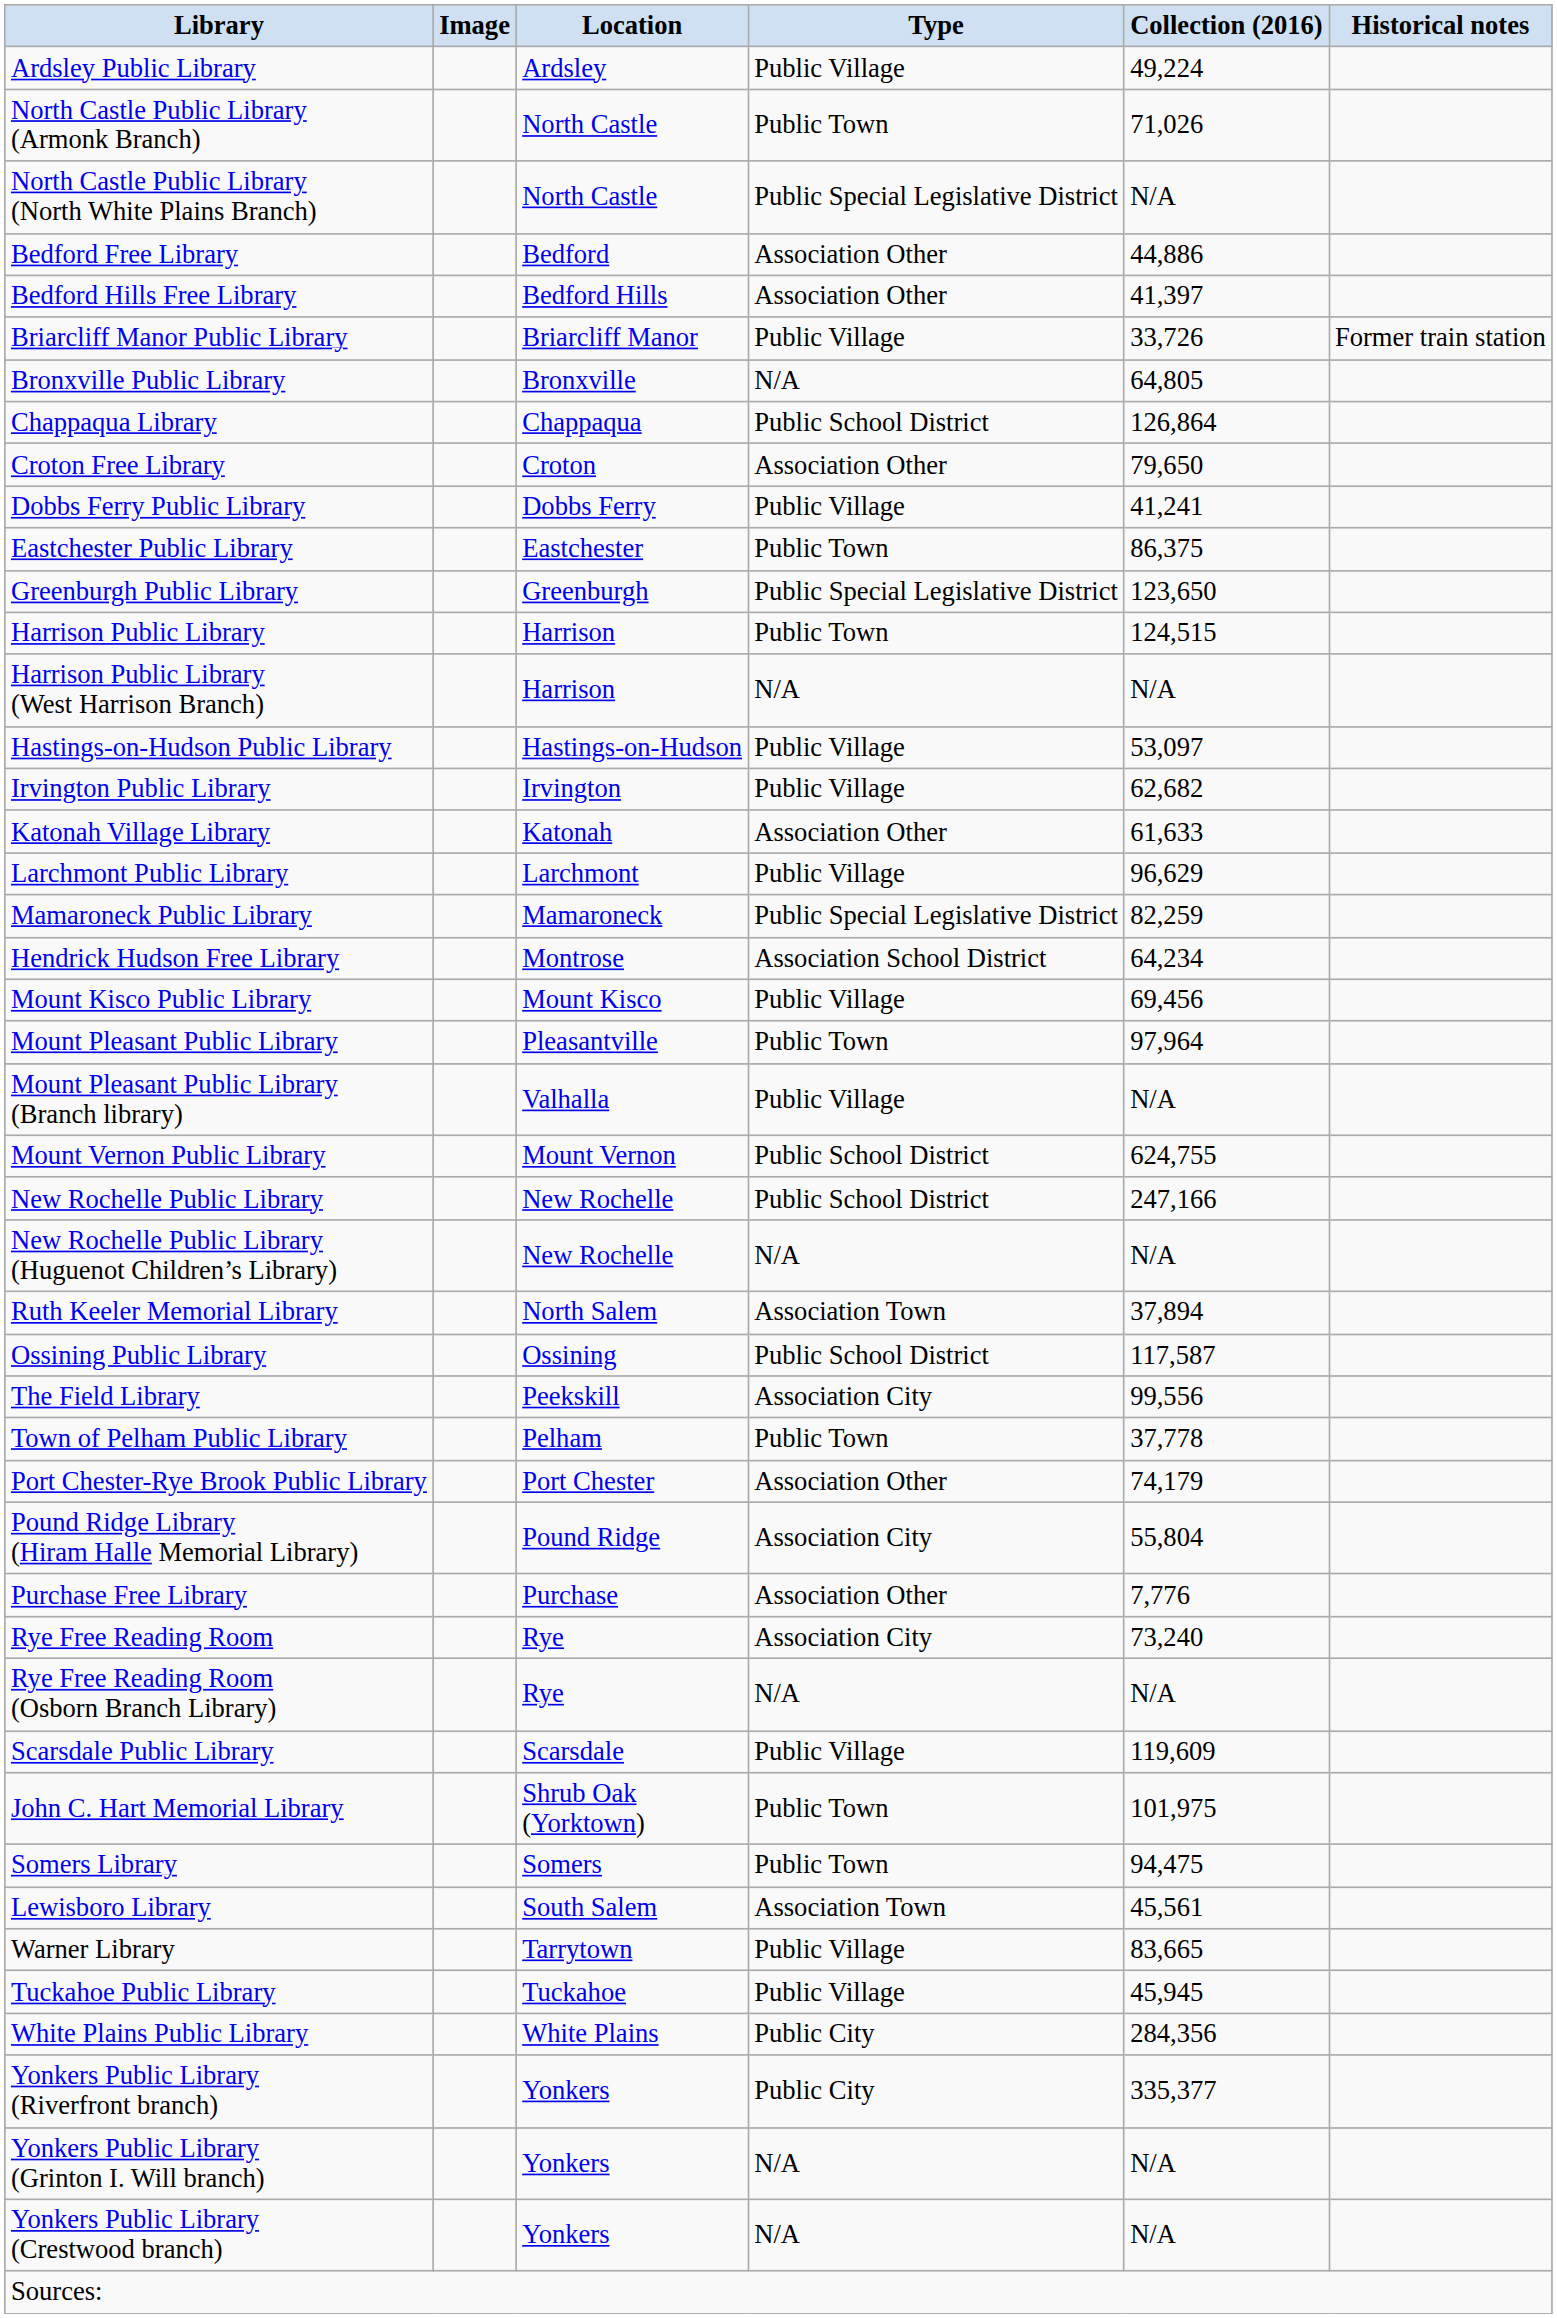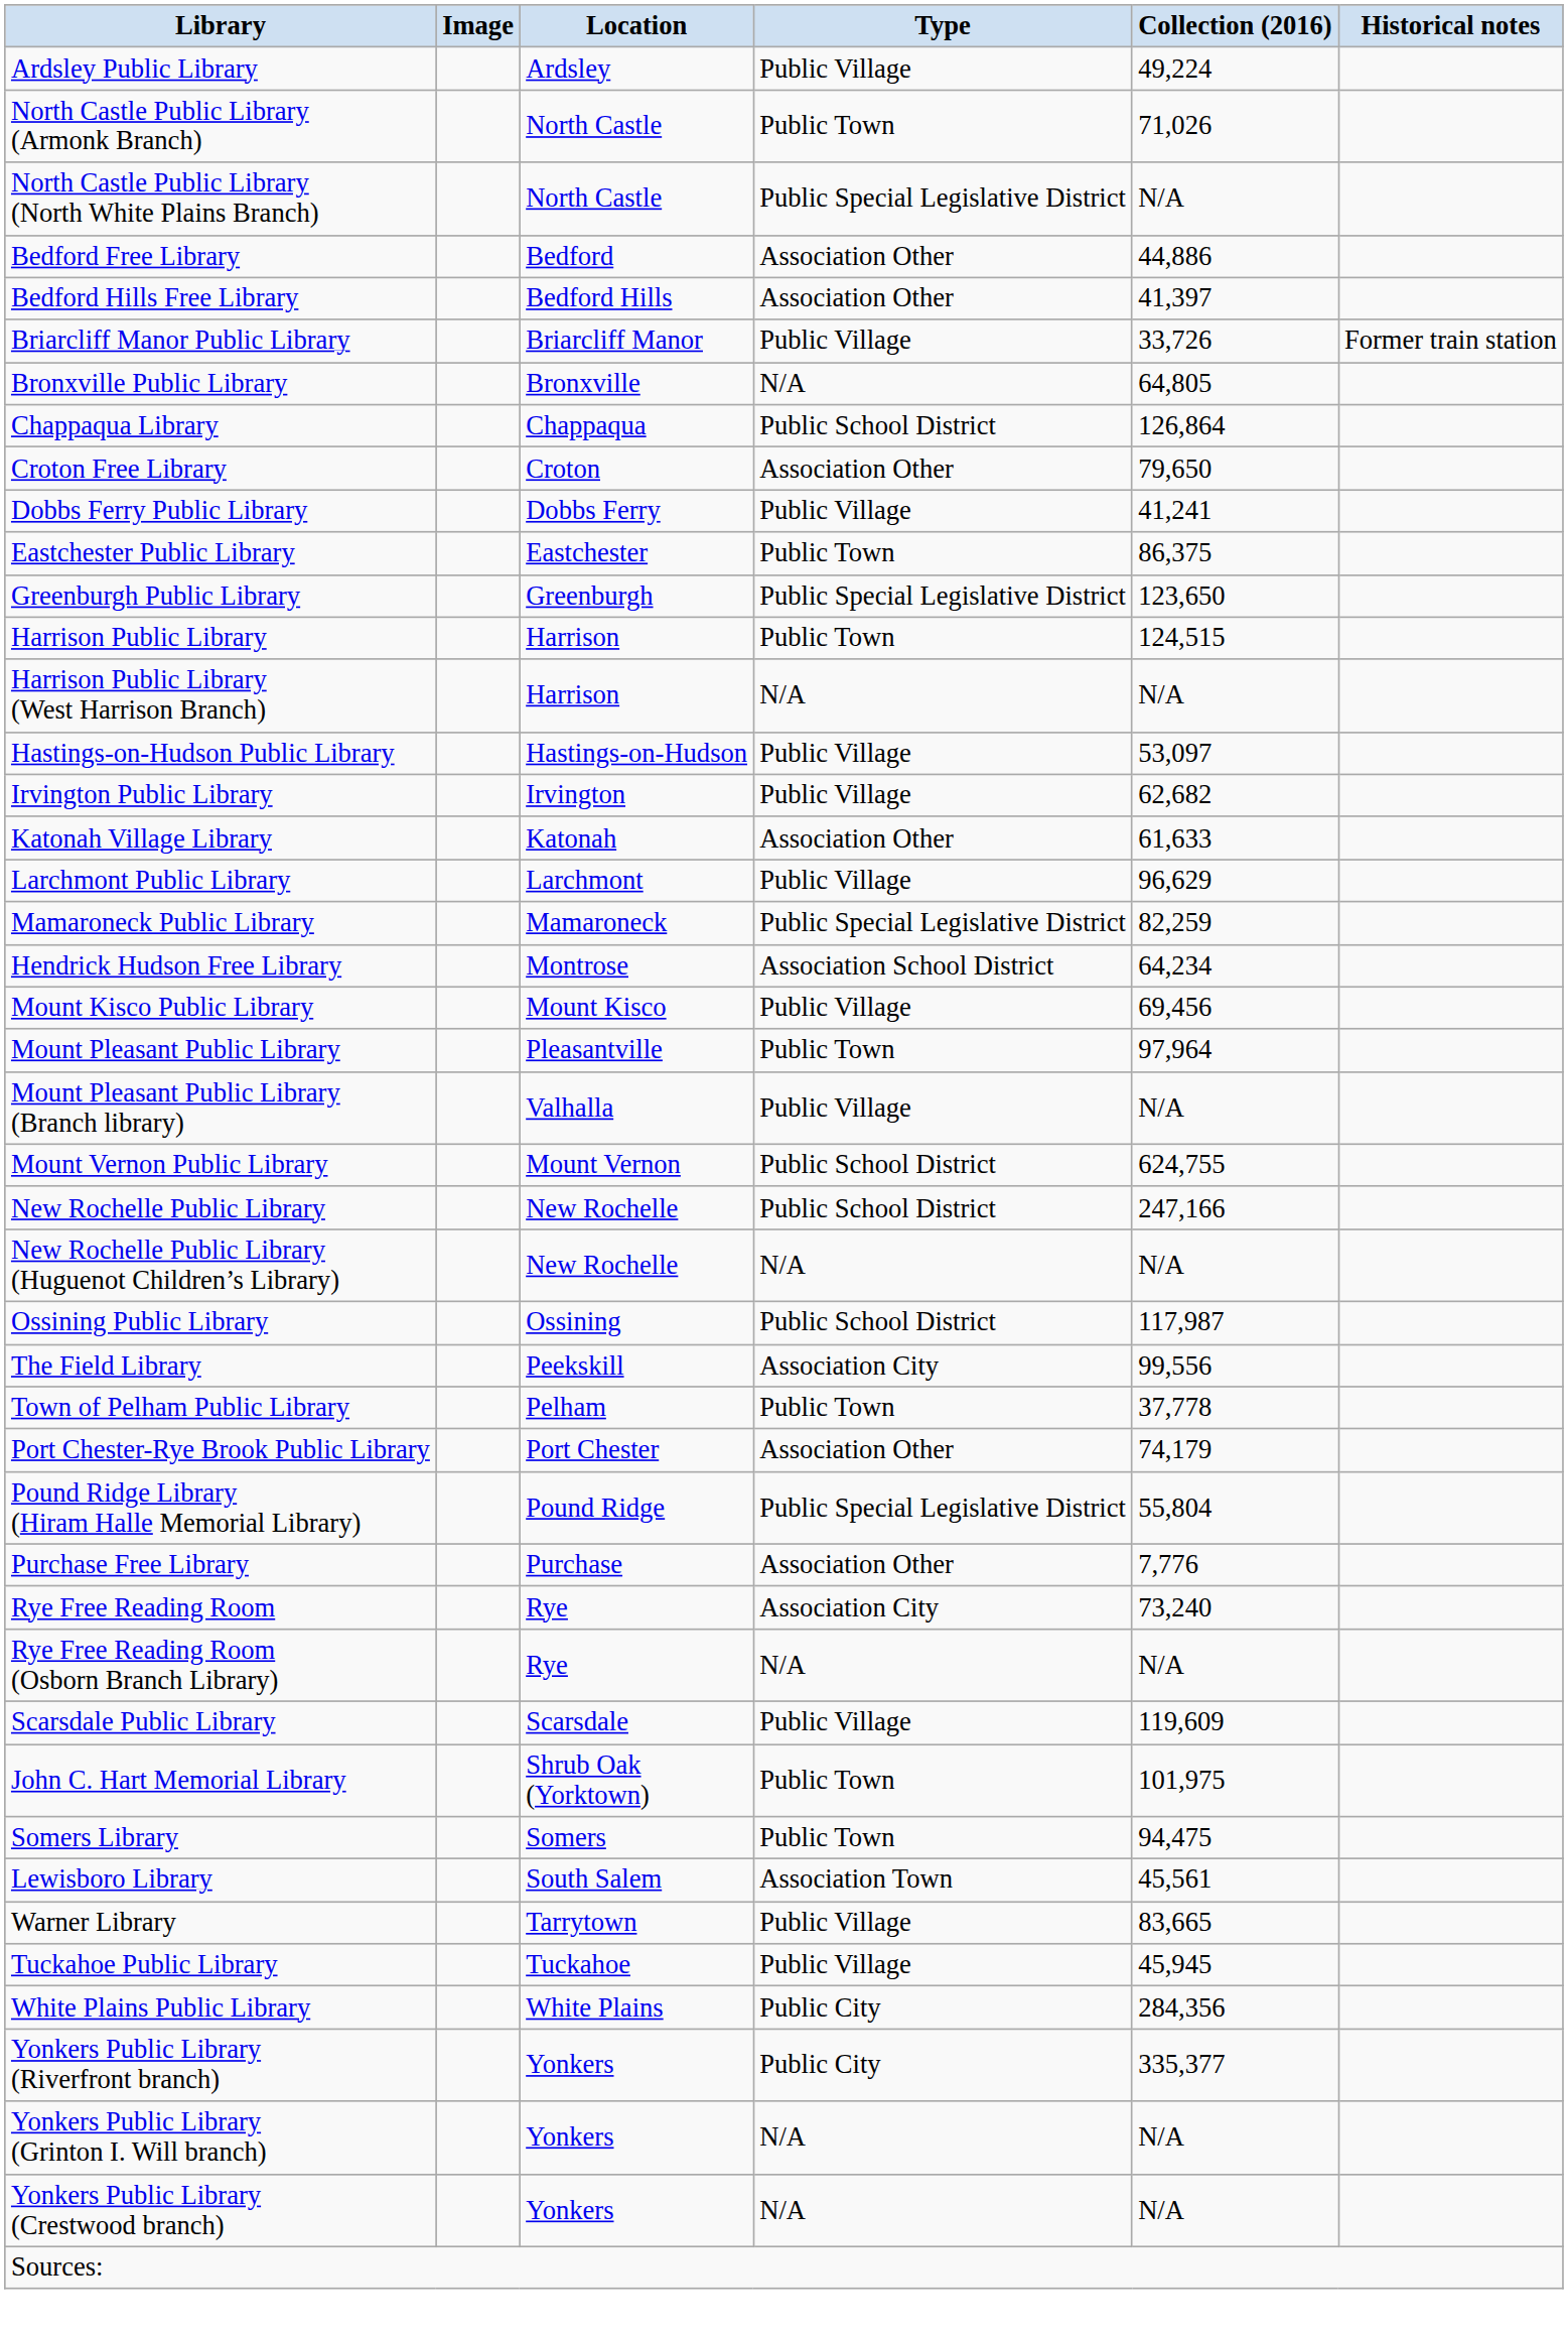 <table class="wikitable sortable" align="center">
 <tr>
 <th style="background-color:#CEE0F2;"><strong>Library</strong></th>
 <th style="background-color:#CEE0F2;" class="unsortable"><strong>Image</strong></th>
 <th style="background-color:#CEE0F2;"><strong>Location</strong></th>
 <th style="background-color:#CEE0F2;"><strong>Type</strong></th>
 <th style="background-color:#CEE0F2;" data-sort-type="number"><strong>Collection</strong> (2016)</th>
 <th style="background-color:#CEE0F2;" class="unsortable"><strong>Historical notes</strong></th>
 </tr>
 <tr>
 <td><a href='#'>Ardsley Public Library</a></td>
 <td></td>
 <td><a href='#'>Ardsley</a></td>
 <td>Public Village</td>
 <td>49,224</td>
 <td></td>
 </tr>
 <tr>
 <td><a href='#'>North Castle Public Library</a><br>(Armonk Branch)</td>
 <td></td>
 <td><a href='#'>North Castle</a></td>
 <td>Public Town</td>
 <td>71,026</td>
 <td></td>
 </tr>
 <tr>
 <td><a href='#'>North Castle Public Library</a><br>(North White Plains Branch)</td>
 <td></td>
 <td><a href='#'>North Castle</a></td>
 <td>Public Special Legislative District</td>
 <td><span>N/A</span></td>
 <td></td>
 </tr>
 <tr>
 <td><a href='#'>Bedford Free Library</a></td>
 <td></td>
 <td><a href='#'>Bedford</a></td>
 <td>Association Other</td>
 <td>44,886</td>
 <td></td>
 </tr>
 <tr>
 <td><a href='#'>Bedford Hills Free Library</a></td>
 <td></td>
 <td><a href='#'>Bedford Hills</a></td>
 <td>Association Other</td>
 <td>41,397</td>
 <td></td>
 </tr>
 <tr>
 <td><a href='#'>Briarcliff Manor Public Library</a></td>
 <td></td>
 <td><a href='#'>Briarcliff Manor</a></td>
 <td>Public Village</td>
 <td>33,726</td>
 <td>Former train station</td>
 </tr>
 <tr>
 <td><a href='#'>Bronxville Public Library</a></td>
 <td></td>
 <td><a href='#'>Bronxville</a></td>
 <td><span>N/A</span></td>
 <td>64,805</td>
 <td></td>
 </tr>
 <tr>
 <td><a href='#'>Chappaqua Library</a></td>
 <td></td>
 <td><a href='#'>Chappaqua</a></td>
 <td>Public School District</td>
 <td>126,864</td>
 <td></td>
 </tr>
 <tr>
 <td><a href='#'>Croton Free Library</a></td>
 <td></td>
 <td><a href='#'>Croton</a></td>
 <td>Association Other</td>
 <td>79,650</td>
 <td></td>
 </tr>
 <tr>
 <td><a href='#'>Dobbs Ferry Public Library</a></td>
 <td></td>
 <td><a href='#'>Dobbs Ferry</a></td>
 <td>Public Village</td>
 <td>41,241</td>
 <td></td>
 </tr>
 <tr>
 <td><a href='#'>Eastchester Public Library</a></td>
 <td></td>
 <td><a href='#'>Eastchester</a></td>
 <td>Public Town</td>
 <td>86,375</td>
 <td></td>
 </tr>
 <tr>
 <td><a href='#'>Greenburgh Public Library</a></td>
 <td></td>
 <td><a href='#'>Greenburgh</a></td>
 <td>Public Special Legislative District</td>
 <td>123,650</td>
 <td></td>
 </tr>
 <tr>
 <td><a href='#'>Harrison Public Library</a></td>
 <td></td>
 <td><a href='#'>Harrison</a></td>
 <td>Public Town</td>
 <td>124,515</td>
 <td></td>
 </tr>
 <tr>
 <td><a href='#'>Harrison Public Library</a><br>(West Harrison Branch)</td>
 <td></td>
 <td><a href='#'>Harrison</a></td>
 <td><span>N/A</span></td>
 <td><span>N/A</span></td>
 <td></td>
 </tr>
 <tr>
 <td><a href='#'>Hastings-on-Hudson Public Library</a></td>
 <td></td>
 <td><a href='#'>Hastings-on-Hudson</a></td>
 <td>Public Village</td>
 <td>53,097</td>
 <td></td>
 </tr>
 <tr>
 <td><a href='#'>Irvington Public Library</a></td>
 <td></td>
 <td><a href='#'>Irvington</a></td>
 <td>Public Village</td>
 <td>62,682</td>
 <td></td>
 </tr>
 <tr>
 <td><a href='#'>Katonah Village Library</a></td>
 <td></td>
 <td><a href='#'>Katonah</a></td>
 <td>Association Other</td>
 <td>61,633</td>
 <td></td>
 </tr>
 <tr>
 <td><a href='#'>Larchmont Public Library</a></td>
 <td></td>
 <td><a href='#'>Larchmont</a></td>
 <td>Public Village</td>
 <td>96,629</td>
 <td></td>
 </tr>
 <tr>
 <td><a href='#'>Mamaroneck Public Library</a></td>
 <td></td>
 <td><a href='#'>Mamaroneck</a></td>
 <td>Public Special Legislative District</td>
 <td>82,259</td>
 <td></td>
 </tr>
 <tr>
 <td><a href='#'>Hendrick Hudson Free Library</a></td>
 <td></td>
 <td><a href='#'>Montrose</a></td>
 <td>Association School District</td>
 <td>64,234</td>
 <td></td>
 </tr>
 <tr>
 <td><a href='#'>Mount Kisco Public Library</a></td>
 <td></td>
 <td><a href='#'>Mount Kisco</a></td>
 <td>Public Village</td>
 <td>69,456</td>
 <td></td>
 </tr>
 <tr>
 <td><a href='#'>Mount Pleasant Public Library</a></td>
 <td></td>
 <td><a href='#'>Pleasantville</a></td>
 <td>Public Town</td>
 <td>97,964</td>
 <td></td>
 </tr>
 <tr>
 <td><a href='#'>Mount Pleasant Public Library</a><br>(Branch library)</td>
 <td></td>
 <td><a href='#'>Valhalla</a></td>
 <td>Public Village</td>
 <td><span>N/A</span></td>
 <td></td>
 </tr>
 <tr>
 <td><a href='#'>Mount Vernon Public Library</a></td>
 <td></td>
 <td><a href='#'>Mount Vernon</a></td>
 <td>Public School District</td>
 <td>624,755</td>
 <td></td>
 </tr>
 <tr>
 <td><a href='#'>New Rochelle Public Library</a></td>
 <td></td>
 <td><a href='#'>New Rochelle</a></td>
 <td>Public School District</td>
 <td>247,166</td>
 <td></td>
 </tr>
 <tr>
 <td><a href='#'>New Rochelle Public Library</a><br>(Huguenot Children’s Library)</td>
 <td></td>
 <td><a href='#'>New Rochelle</a></td>
 <td><span>N/A</span></td>
 <td><span>N/A</span></td>
 <td></td>
 </tr>
 <tr>
-<td><a href='#'>Ruth Keeler Memorial Library</a></td>
-<td></td>
-<td><a href='#'>North Salem</a></td>
-<td>Association Town</td>
-<td>37,894</td>
-<td></td>
-</tr>
-<tr>
 <td><a href='#'>Ossining Public Library</a></td>
 <td></td>
 <td><a href='#'>Ossining</a></td>
 <td>Public School District</td>
-<td>117,587</td>
+<td>117,987</td>
 <td></td>
 </tr>
 <tr>
 <td><a href='#'>The Field Library</a></td>
 <td></td>
 <td><a href='#'>Peekskill</a></td>
 <td>Association City</td>
 <td>99,556</td>
 <td></td>
 </tr>
 <tr>
 <td><a href='#'>Town of Pelham Public Library</a></td>
 <td></td>
 <td><a href='#'>Pelham</a></td>
 <td>Public Town</td>
 <td>37,778</td>
 <td></td>
 </tr>
 <tr>
 <td><a href='#'>Port Chester-Rye Brook Public Library</a></td>
 <td></td>
 <td><a href='#'>Port Chester</a></td>
 <td>Association Other</td>
 <td>74,179</td>
 <td></td>
 </tr>
 <tr>
 <td><a href='#'>Pound Ridge Library</a><br>(<a href='#'>Hiram Halle</a> Memorial Library)</td>
 <td></td>
 <td><a href='#'>Pound Ridge</a></td>
-<td>Association City</td>
+<td>Public Special Legislative District</td>
 <td>55,804</td>
 <td></td>
 </tr>
 <tr>
 <td><a href='#'>Purchase Free Library</a></td>
 <td></td>
 <td><a href='#'>Purchase</a></td>
 <td>Association Other</td>
 <td>7,776</td>
 <td></td>
 </tr>
 <tr>
 <td><a href='#'>Rye Free Reading Room</a></td>
 <td></td>
 <td><a href='#'>Rye</a></td>
 <td>Association City</td>
 <td>73,240</td>
 <td></td>
 </tr>
 <tr>
 <td><a href='#'>Rye Free Reading Room</a><br>(Osborn Branch Library)</td>
 <td></td>
 <td><a href='#'>Rye</a></td>
 <td><span>N/A</span></td>
 <td><span>N/A</span></td>
 <td></td>
 </tr>
 <tr>
 <td><a href='#'>Scarsdale Public Library</a></td>
 <td></td>
 <td><a href='#'>Scarsdale</a></td>
 <td>Public Village</td>
 <td>119,609</td>
 <td></td>
 </tr>
 <tr>
 <td><a href='#'>John C. Hart Memorial Library</a></td>
 <td></td>
 <td><a href='#'>Shrub Oak</a><br>(<a href='#'>Yorktown</a>)</td>
 <td>Public Town</td>
 <td>101,975</td>
 <td></td>
 </tr>
 <tr>
 <td><a href='#'>Somers Library</a></td>
 <td></td>
 <td><a href='#'>Somers</a></td>
 <td>Public Town</td>
 <td>94,475</td>
 <td></td>
 </tr>
 <tr>
 <td><a href='#'>Lewisboro Library</a></td>
 <td></td>
 <td><a href='#'>South Salem</a></td>
 <td>Association Town</td>
 <td>45,561</td>
 <td></td>
 </tr>
 <tr>
 <td>Warner Library</td>
 <td></td>
 <td><a href='#'>Tarrytown</a></td>
 <td>Public Village</td>
 <td>83,665</td>
 <td></td>
 </tr>
 <tr>
 <td><a href='#'>Tuckahoe Public Library</a></td>
 <td></td>
 <td><a href='#'>Tuckahoe</a></td>
 <td>Public Village</td>
 <td>45,945</td>
 <td></td>
 </tr>
 <tr>
 <td><a href='#'>White Plains Public Library</a></td>
 <td></td>
 <td><a href='#'>White Plains</a></td>
 <td>Public City</td>
 <td>284,356</td>
 <td></td>
 </tr>
 <tr>
 <td><a href='#'>Yonkers Public Library</a><br>(Riverfront branch)</td>
 <td></td>
 <td><a href='#'>Yonkers</a></td>
 <td>Public City</td>
 <td>335,377</td>
 <td></td>
 </tr>
 <tr>
 <td><a href='#'>Yonkers Public Library</a><br>(Grinton I. Will branch)</td>
 <td></td>
 <td><a href='#'>Yonkers</a></td>
 <td><span>N/A</span></td>
 <td><span>N/A</span></td>
 <td></td>
 </tr>
 <tr>
 <td><a href='#'>Yonkers Public Library</a><br>(Crestwood branch)</td>
 <td></td>
 <td><a href='#'>Yonkers</a></td>
 <td><span>N/A</span></td>
 <td><span>N/A</span></td>
 <td></td>
 </tr>
 <tr class="sortbottom">
 <td colspan= 6>Sources:</td>
 </tr>
 </table>
